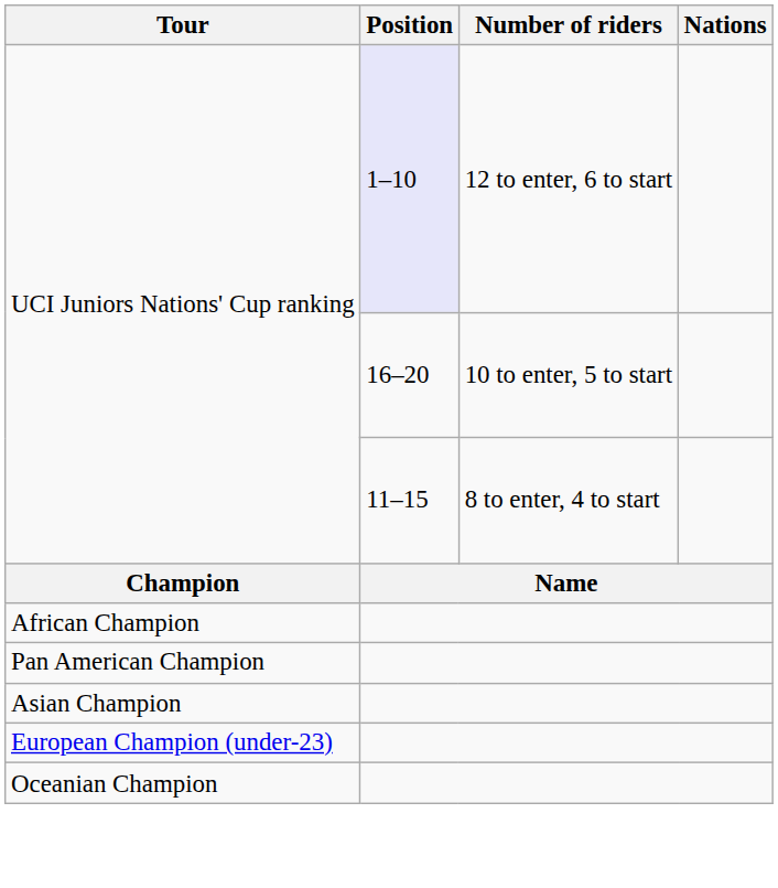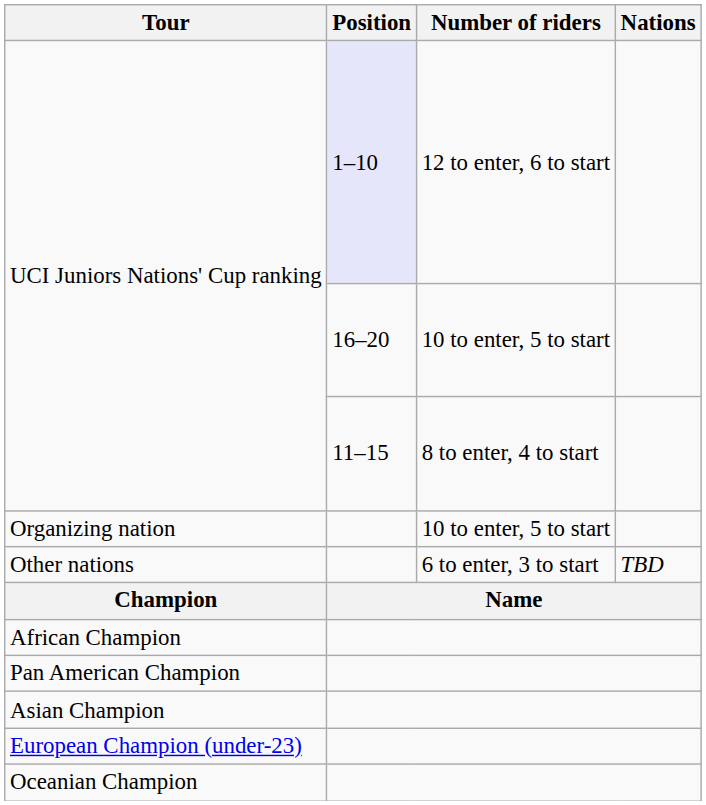 <table class="wikitable">
 <tr>
 <th>Tour</th>
 <th>Position</th>
 <th>Number of riders</th>
 <th>Nations</th>
 </tr>
 <tr>
 <td rowspan=3>UCI Juniors Nations' Cup ranking </td>
 <td style="background: lavender;">1–10</td>
 <td>12 to enter, 6 to start</td>
 <td><br><br><br><br><br><br><br><br><br></td>
 </tr>
 <tr>
 <td>16–20</td>
 <td>10 to enter, 5 to start</td>
 <td><br><br><br><br></td>
 </tr>
 <tr>
 <td>11–15</td>
 <td>8 to enter, 4 to start</td>
 <td><br><br><br><br></td>
+</tr>
+<tr>
+<td>Organizing nation</td>
+<td></td>
+<td>10 to enter, 5 to start</td>
+<td></td>
+</tr>
+<tr>
+<td>Other nations</td>
+<td></td>
+<td>6 to enter, 3 to start</td>
+<td><em>TBD</em></td>
 </tr>
 <tr>
 <th>Champion</th>
 <th colspan=3>Name</th>
 </tr>
 <tr>
 <td>African Champion</td>
 <td colspan=3></td>
 </tr>
 <tr>
 <td>Pan American Champion</td>
 <td colspan=3></td>
 </tr>
 <tr>
 <td>Asian Champion</td>
 <td colspan=3></td>
 </tr>
 <tr>
 <td><a href='#'>European Champion (under-23)</a></td>
 <td colspan=3></td>
 </tr>
 <tr>
 <td>Oceanian Champion</td>
 <td colspan=3></td>
 </tr>
 </table>
